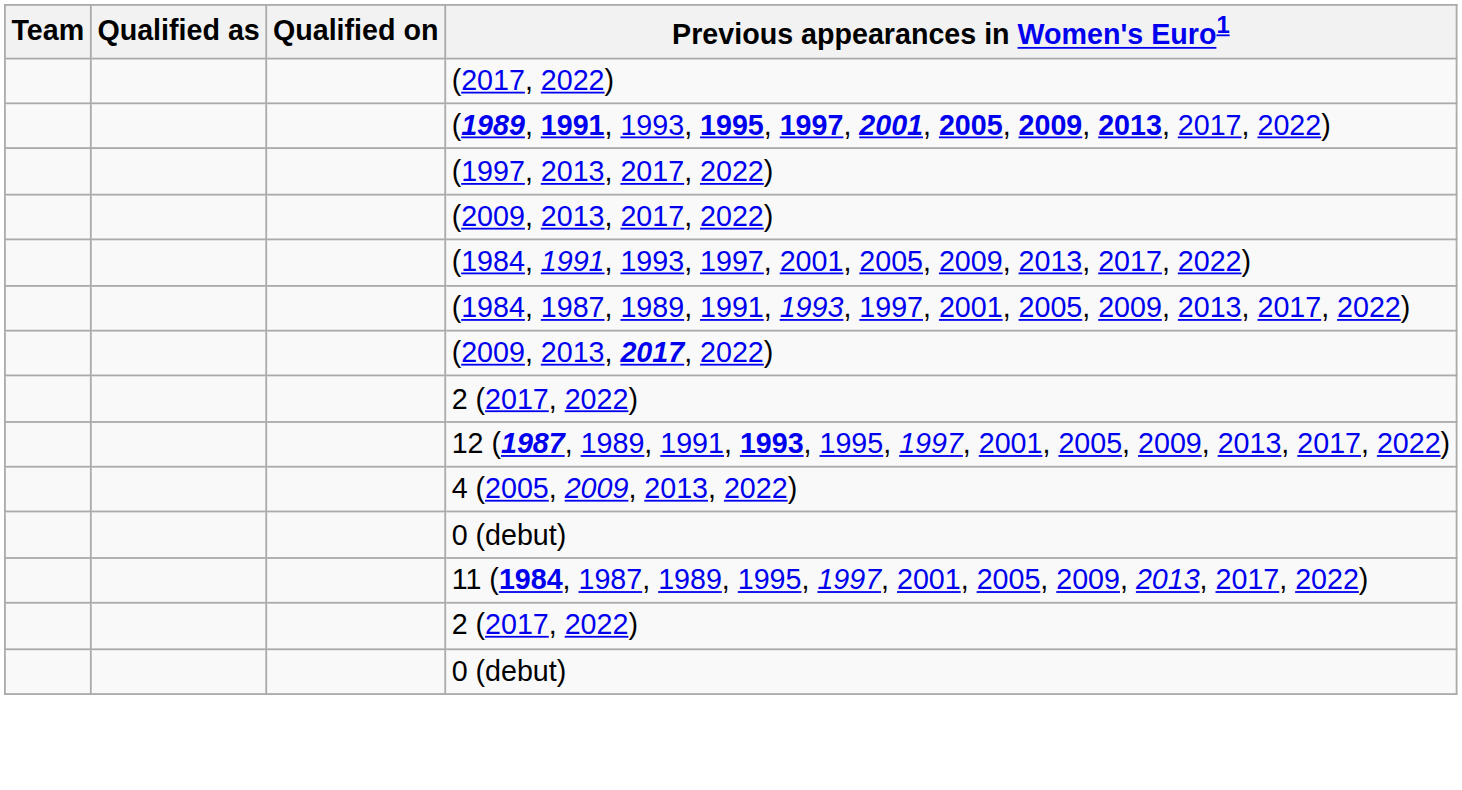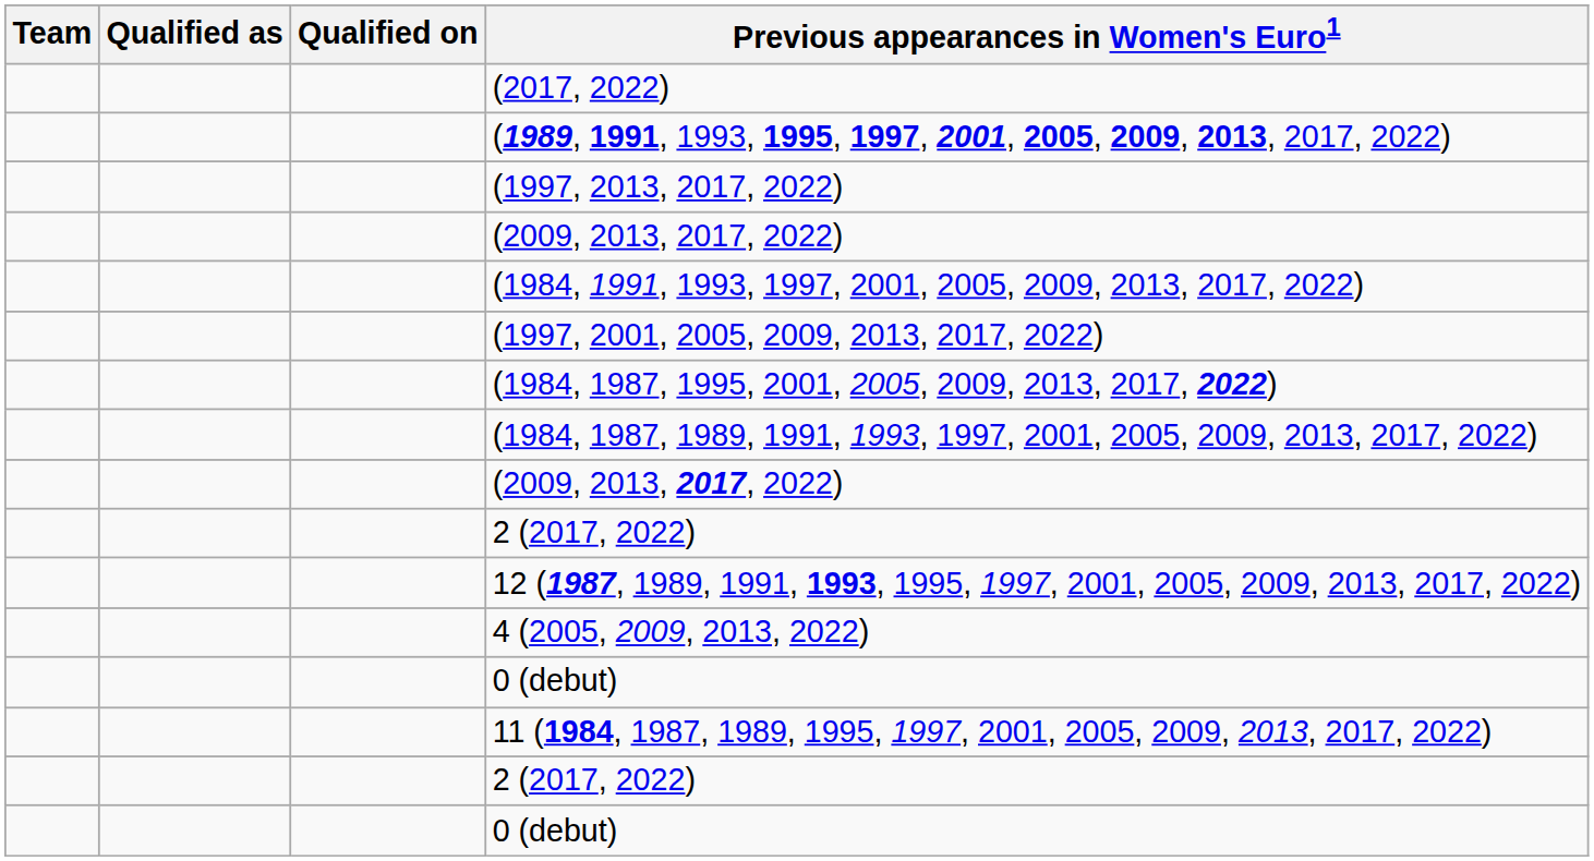 <table class="wikitable sortable" style="text-align: left;">
 <tr>
 <th>Team</th>
 <th>Qualified as</th>
 <th>Qualified on</th>
 <th data-sort-type="number">Previous appearances in <a href='#'>Women's Euro</a><sup><strong><a href='#'>1</a></strong></sup></th>
 </tr>
 <tr>
 <td></td>
 <td></td>
 <td></td>
 <td> (<a href='#'>2017</a>, <a href='#'>2022</a>)</td>
 </tr>
 <tr>
 <td></td>
 <td></td>
 <td></td>
 <td> (<strong><em><a href='#'>1989</a></em></strong>, <strong><a href='#'>1991</a></strong>, <a href='#'>1993</a>, <strong><a href='#'>1995</a></strong>, <strong><a href='#'>1997</a></strong>, <strong><em><a href='#'>2001</a></em></strong>, <strong><a href='#'>2005</a></strong>, <strong><a href='#'>2009</a></strong>, <strong><a href='#'>2013</a></strong>, <a href='#'>2017</a>, <a href='#'>2022</a>)</td>
 </tr>
 <tr>
 <td></td>
 <td></td>
 <td></td>
 <td> (<a href='#'>1997</a>, <a href='#'>2013</a>, <a href='#'>2017</a>, <a href='#'>2022</a>)</td>
 </tr>
 <tr>
 <td></td>
 <td></td>
 <td></td>
 <td> (<a href='#'>2009</a>, <a href='#'>2013</a>, <a href='#'>2017</a>, <a href='#'>2022</a>)</td>
 </tr>
 <tr>
 <td></td>
 <td></td>
 <td></td>
 <td> (<a href='#'>1984</a>, <em><a href='#'>1991</a></em>, <a href='#'>1993</a>, <a href='#'>1997</a>, <a href='#'>2001</a>, <a href='#'>2005</a>, <a href='#'>2009</a>, <a href='#'>2013</a>, <a href='#'>2017</a>, <a href='#'>2022</a>)</td>
+</tr>
+<tr>
+<td></td>
+<td></td>
+<td></td>
+<td> (<a href='#'>1997</a>, <a href='#'>2001</a>, <a href='#'>2005</a>, <a href='#'>2009</a>, <a href='#'>2013</a>, <a href='#'>2017</a>, <a href='#'>2022</a>)</td>
+</tr>
+<tr>
+<td></td>
+<td></td>
+<td></td>
+<td> (<a href='#'>1984</a>, <a href='#'>1987</a>, <a href='#'>1995</a>, <a href='#'>2001</a>, <em><a href='#'>2005</a></em>, <a href='#'>2009</a>, <a href='#'>2013</a>, <a href='#'>2017</a>, <strong><em><a href='#'>2022</a></em></strong>)</td>
 </tr>
 <tr>
 <td></td>
 <td></td>
 <td></td>
 <td> (<a href='#'>1984</a>, <a href='#'>1987</a>, <a href='#'>1989</a>, <a href='#'>1991</a>, <em><a href='#'>1993</a></em>, <a href='#'>1997</a>, <a href='#'>2001</a>, <a href='#'>2005</a>, <a href='#'>2009</a>, <a href='#'>2013</a>, <a href='#'>2017</a>, <a href='#'>2022</a>)</td>
 </tr>
 <tr>
 <td></td>
 <td></td>
 <td></td>
 <td> (<a href='#'>2009</a>, <a href='#'>2013</a>, <strong><em><a href='#'>2017</a></em></strong>, <a href='#'>2022</a>)</td>
 </tr>
 <tr>
 <td></td>
 <td></td>
 <td></td>
 <td>2 (<a href='#'>2017</a>, <a href='#'>2022</a>)</td>
 </tr>
 <tr>
 <td></td>
 <td></td>
 <td></td>
 <td>12 (<strong><em><a href='#'>1987</a></em></strong>, <a href='#'>1989</a>, <a href='#'>1991</a>, <strong><a href='#'>1993</a></strong>, <a href='#'>1995</a>, <em><a href='#'>1997</a></em>, <a href='#'>2001</a>, <a href='#'>2005</a>, <a href='#'>2009</a>, <a href='#'>2013</a>, <a href='#'>2017</a>, <a href='#'>2022</a>)</td>
 </tr>
 <tr>
 <td></td>
 <td></td>
 <td></td>
 <td>4 (<a href='#'>2005</a>, <em><a href='#'>2009</a></em>, <a href='#'>2013</a>, <a href='#'>2022</a>)</td>
 </tr>
 <tr>
 <td></td>
 <td></td>
 <td></td>
 <td>0 (debut)</td>
 </tr>
 <tr>
 <td></td>
 <td></td>
 <td></td>
 <td>11 (<strong><a href='#'>1984</a></strong>, <a href='#'>1987</a>, <a href='#'>1989</a>, <a href='#'>1995</a>, <em><a href='#'>1997</a></em>, <a href='#'>2001</a>, <a href='#'>2005</a>, <a href='#'>2009</a>, <em><a href='#'>2013</a></em>, <a href='#'>2017</a>, <a href='#'>2022</a>)</td>
 </tr>
 <tr>
 <td></td>
 <td></td>
 <td></td>
 <td>2 (<a href='#'>2017</a>, <a href='#'>2022</a>)</td>
 </tr>
 <tr>
 <td></td>
 <td></td>
 <td></td>
 <td>0 (debut)</td>
 </tr>
 </table>
